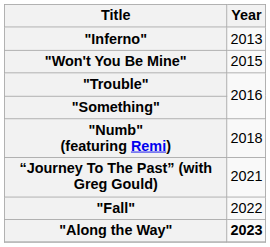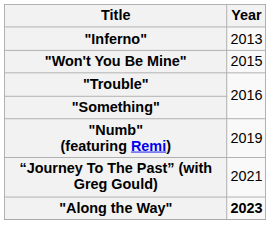 <table class="wikitable plainrowheaders" style="text-align:center;">
 <tr>
 <th scope="col" style="width:15em;">Title</th>
 <th scope="col" style="width:1em;">Year</th>
 </tr>
 <tr>
 <th scope="row">"Inferno"</th>
 <td>2013</td>
 </tr>
 <tr>
 <th scope="row">"Won't You Be Mine"</th>
 <td>2015</td>
 </tr>
 <tr>
 <th scope="row">"Trouble"</th>
 <td rowspan="2">2016</td>
 </tr>
 <tr>
 <th scope="row">"Something"</th>
 </tr>
 <tr>
 <th scope="row">"Numb" <br> (featuring <a href='#'>Remi</a>)</th>
-<td>2018</td>
+<td>2019</td>
 </tr>
 <tr>
 <th scope="row">“Journey To The Past” (with Greg Gould)</th>
 <td>2021</td>
-</tr>
-<tr>
-<th scope="row">"Fall"</th>
-<td>2022</td>
 </tr>
 <tr>
 <th scope="row">"Along the Way"</th>
 <td><strong>2023</strong></td>
 </tr>
 <tr>
 </tr>
 </table>
